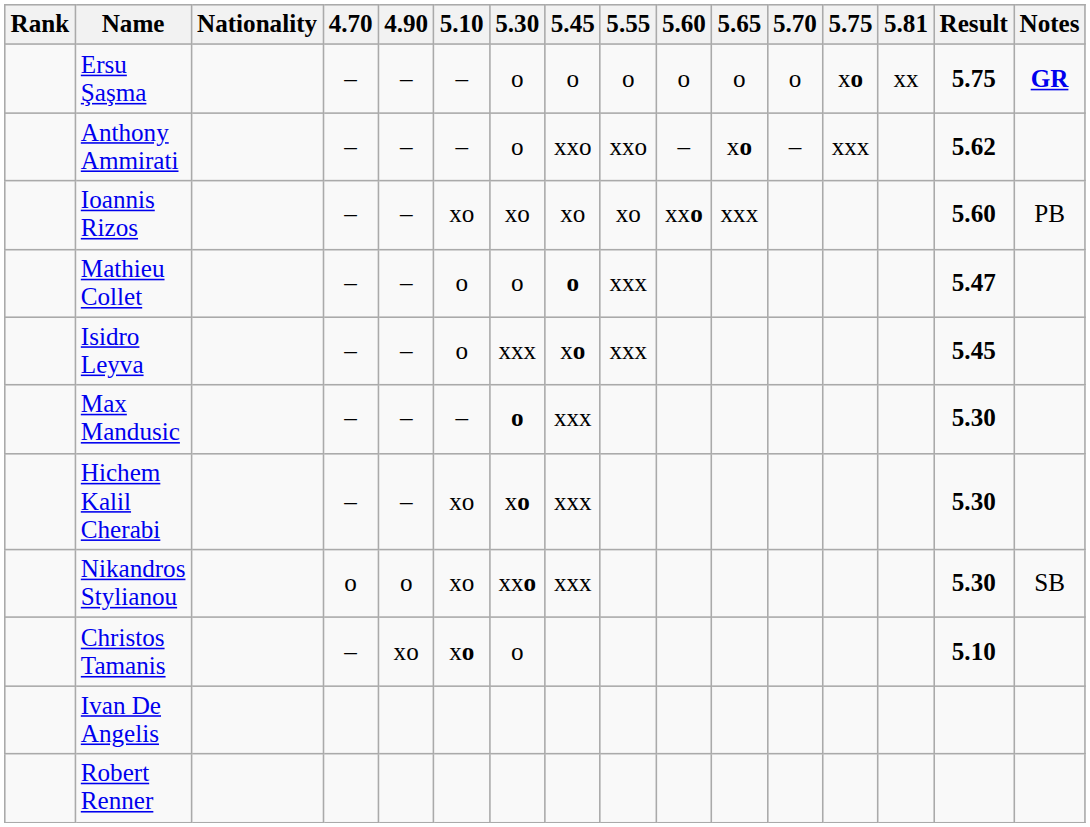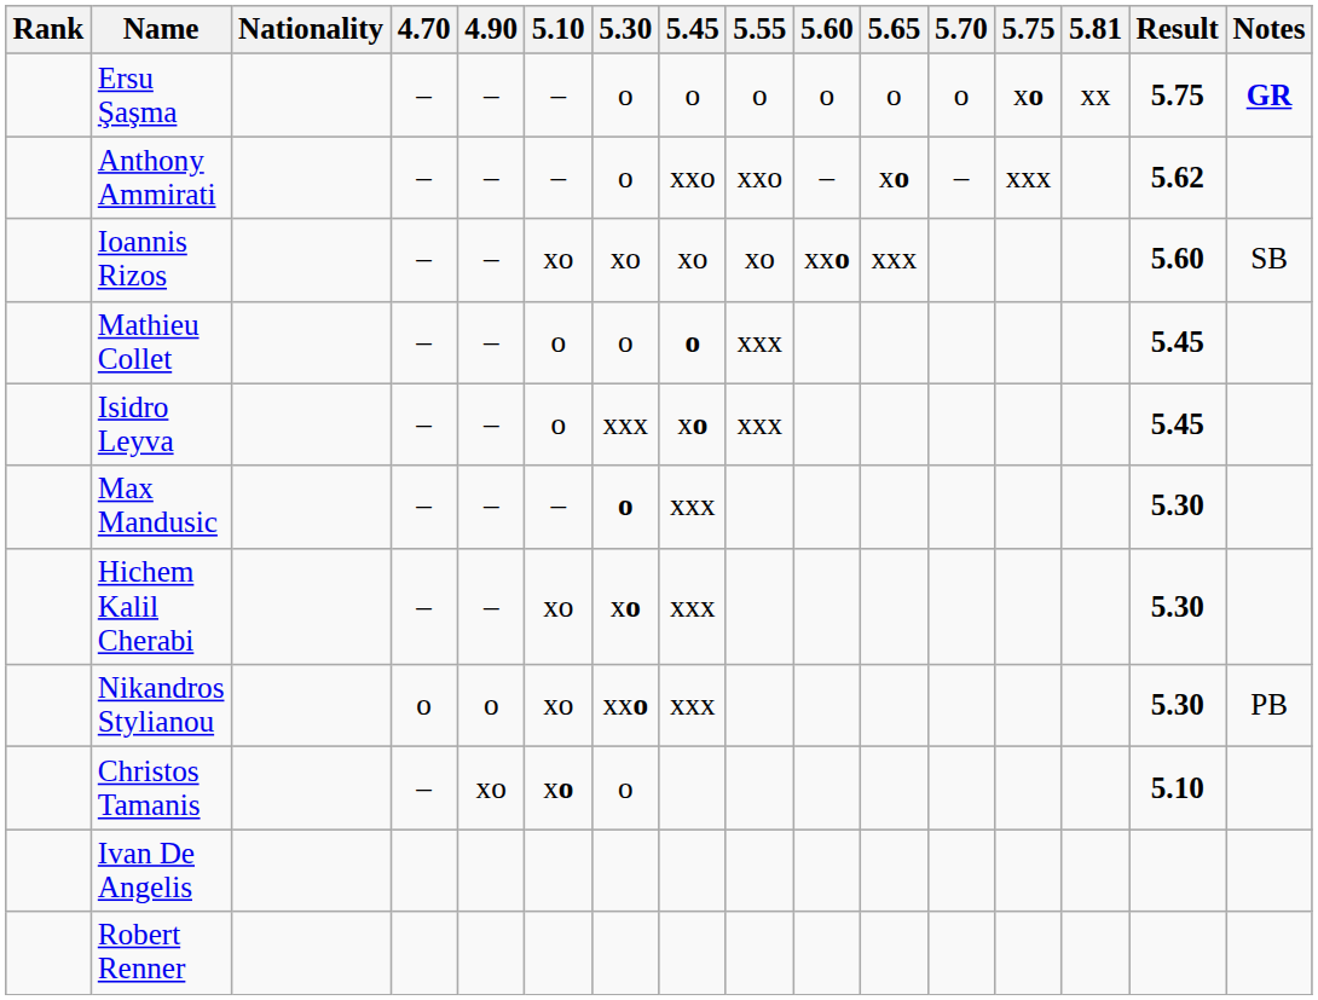 <table class="wikitable sortable" style="text-align:center">
 <tr>
 <th>Rank</th>
 <th>Name</th>
 <th>Nationality</th>
 <th>4.70</th>
 <th>4.90</th>
 <th>5.10</th>
 <th>5.30</th>
 <th>5.45</th>
 <th>5.55</th>
 <th>5.60</th>
 <th>5.65</th>
 <th>5.70</th>
 <th>5.75</th>
 <th>5.81</th>
 <th>Result</th>
 <th>Notes</th>
 </tr>
 <tr>
 <td></td>
 <td align=left><a href='#'>Ersu Şaşma</a></td>
 <td align=left></td>
 <td>–</td>
 <td>–</td>
 <td>–</td>
 <td>o</td>
 <td>o</td>
 <td>o</td>
 <td>o</td>
 <td>o</td>
 <td>o</td>
 <td>x<strong>o</strong></td>
 <td>xx</td>
 <td><strong>5.75</strong></td>
 <td><strong><a href='#'>GR</a></strong></td>
 </tr>
 <tr>
 <td></td>
 <td align=left><a href='#'>Anthony Ammirati</a></td>
 <td align=left></td>
 <td>–</td>
 <td>–</td>
 <td>–</td>
 <td>o</td>
 <td>xxo</td>
 <td>xxo</td>
 <td>–</td>
 <td>x<strong>o</strong></td>
 <td>–</td>
 <td>xxx</td>
 <td></td>
 <td><strong>5.62</strong></td>
 <td></td>
 </tr>
 <tr>
 <td></td>
 <td align=left><a href='#'>Ioannis Rizos</a></td>
 <td align=left></td>
 <td>–</td>
 <td>–</td>
 <td>xo</td>
 <td>xo</td>
 <td>xo</td>
 <td>xo</td>
 <td>xx<strong>o</strong></td>
 <td>xxx</td>
 <td></td>
 <td></td>
 <td></td>
 <td><strong>5.60</strong></td>
-<td>PB</td>
+<td>SB</td>
 </tr>
 <tr>
 <td></td>
 <td align=left><a href='#'>Mathieu Collet</a></td>
 <td align=left></td>
 <td>–</td>
 <td>–</td>
 <td>o</td>
 <td>o</td>
 <td><strong>o</strong></td>
 <td>xxx</td>
 <td></td>
 <td></td>
 <td></td>
 <td></td>
 <td></td>
-<td><strong>5.47</strong></td>
+<td><strong>5.45</strong></td>
 <td></td>
 </tr>
 <tr>
 <td></td>
 <td align=left><a href='#'>Isidro Leyva</a></td>
 <td align=left></td>
 <td>–</td>
 <td>–</td>
 <td>o</td>
 <td>xxx</td>
 <td>x<strong>o</strong></td>
 <td>xxx</td>
 <td></td>
 <td></td>
 <td></td>
 <td></td>
 <td></td>
 <td><strong>5.45</strong></td>
 <td></td>
 </tr>
 <tr>
 <td></td>
 <td align=left><a href='#'>Max Mandusic</a></td>
 <td align=left></td>
 <td>–</td>
 <td>–</td>
 <td>–</td>
 <td><strong>o</strong></td>
 <td>xxx</td>
 <td></td>
 <td></td>
 <td></td>
 <td></td>
 <td></td>
 <td></td>
 <td><strong>5.30</strong></td>
 <td></td>
 </tr>
 <tr>
 <td></td>
 <td align=left><a href='#'>Hichem Kalil Cherabi</a></td>
 <td align=left></td>
 <td>–</td>
 <td>–</td>
 <td>xo</td>
 <td>x<strong>o</strong></td>
 <td>xxx</td>
 <td></td>
 <td></td>
 <td></td>
 <td></td>
 <td></td>
 <td></td>
 <td><strong>5.30</strong></td>
 <td></td>
 </tr>
 <tr>
 <td></td>
 <td align=left><a href='#'>Nikandros Stylianou</a></td>
 <td align=left></td>
 <td>o</td>
 <td>o</td>
 <td>xo</td>
 <td>xx<strong>o</strong></td>
 <td>xxx</td>
 <td></td>
 <td></td>
 <td></td>
 <td></td>
 <td></td>
 <td></td>
 <td><strong>5.30</strong></td>
-<td>SB</td>
+<td>PB</td>
 </tr>
 <tr>
 <td></td>
 <td align=left><a href='#'>Christos Tamanis</a></td>
 <td align=left></td>
 <td>–</td>
 <td>xo</td>
 <td>x<strong>o</strong></td>
 <td>o</td>
 <td></td>
 <td></td>
 <td></td>
 <td></td>
 <td></td>
 <td></td>
 <td></td>
 <td><strong>5.10</strong></td>
 <td></td>
 </tr>
 <tr>
 <td></td>
 <td align=left><a href='#'>Ivan De Angelis</a></td>
 <td align=left></td>
 <td></td>
 <td></td>
 <td></td>
 <td></td>
 <td></td>
 <td></td>
 <td></td>
 <td></td>
 <td></td>
 <td></td>
 <td></td>
 <td><strong></strong></td>
 <td></td>
 </tr>
 <tr>
 <td></td>
 <td align=left><a href='#'>Robert Renner</a></td>
 <td align=left></td>
 <td></td>
 <td></td>
 <td></td>
 <td></td>
 <td></td>
 <td></td>
 <td></td>
 <td></td>
 <td></td>
 <td></td>
 <td></td>
 <td><strong></strong></td>
 <td></td>
 </tr>
 </table>
